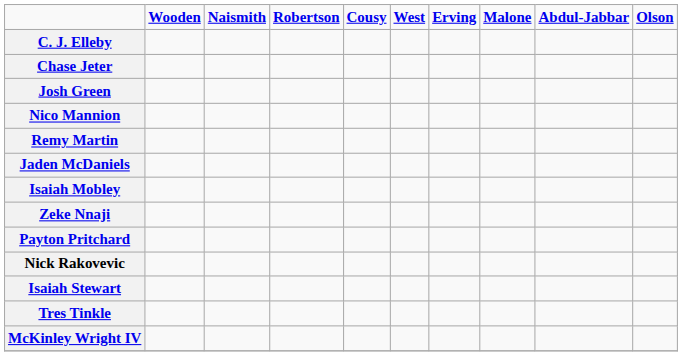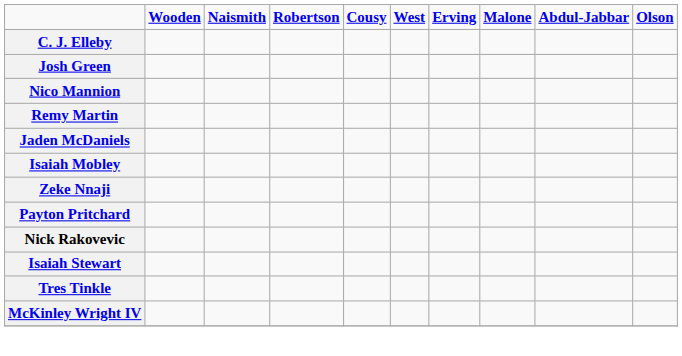 <table class="wikitable" style="white-space:nowrap; font-size:90%;">
 <tr>
 <td></td>
 <td><strong><a href='#'>Wooden</a></strong></td>
 <td><strong><a href='#'>Naismith</a></strong></td>
 <td><strong><a href='#'>Robertson</a></strong></td>
 <td><strong><a href='#'>Cousy</a></strong></td>
 <td><strong><a href='#'>West</a></strong></td>
 <td><strong><a href='#'>Erving</a></strong></td>
 <td><strong><a href='#'>Malone</a></strong></td>
 <td><strong><a href='#'>Abdul-Jabbar</a></strong></td>
 <td><strong><a href='#'>Olson</a></strong></td>
 </tr>
 <tr>
 <th><a href='#'>C. J. Elleby</a></th>
-<td></td>
-<td></td>
-<td></td>
-<td></td>
-<td></td>
-<td></td>
-<td></td>
-<td></td>
-<td></td>
-</tr>
-<tr>
-<th><a href='#'>Chase Jeter</a></th>
 <td></td>
 <td></td>
 <td></td>
 <td></td>
 <td></td>
 <td></td>
 <td></td>
 <td></td>
 <td></td>
 </tr>
 <tr>
 <th><a href='#'>Josh Green</a></th>
 <td></td>
 <td></td>
 <td></td>
 <td></td>
 <td></td>
 <td></td>
 <td></td>
 <td></td>
 <td></td>
 </tr>
 <tr>
 <th><a href='#'>Nico Mannion</a></th>
 <td></td>
 <td></td>
 <td></td>
 <td></td>
 <td></td>
 <td></td>
 <td></td>
 <td></td>
 <td></td>
 </tr>
 <tr>
 <th><a href='#'>Remy Martin</a></th>
 <td></td>
 <td></td>
 <td></td>
 <td></td>
 <td></td>
 <td></td>
 <td></td>
 <td></td>
 <td></td>
 </tr>
 <tr>
 <th><a href='#'>Jaden McDaniels</a></th>
 <td></td>
 <td></td>
 <td></td>
 <td></td>
 <td></td>
 <td></td>
 <td></td>
 <td></td>
 <td></td>
 </tr>
 <tr>
 <th><a href='#'>Isaiah Mobley</a></th>
 <td></td>
 <td></td>
 <td></td>
 <td></td>
 <td></td>
 <td></td>
 <td></td>
 <td></td>
 <td></td>
 </tr>
 <tr>
 <th><a href='#'>Zeke Nnaji</a></th>
 <td></td>
 <td></td>
 <td></td>
 <td></td>
 <td></td>
 <td></td>
 <td></td>
 <td></td>
 <td></td>
 </tr>
 <tr>
 <th><a href='#'>Payton Pritchard</a></th>
 <td></td>
 <td></td>
 <td></td>
 <td></td>
 <td></td>
 <td></td>
 <td></td>
 <td></td>
 <td></td>
 </tr>
 <tr>
 <th>Nick Rakovevic</th>
 <td></td>
 <td></td>
 <td></td>
 <td></td>
 <td></td>
 <td></td>
 <td></td>
 <td></td>
 <td></td>
 </tr>
 <tr>
 <th><a href='#'>Isaiah Stewart</a></th>
 <td></td>
 <td></td>
 <td></td>
 <td></td>
 <td></td>
 <td></td>
 <td></td>
 <td></td>
 <td></td>
 </tr>
 <tr>
 <th><a href='#'>Tres Tinkle</a></th>
 <td></td>
 <td></td>
 <td></td>
 <td></td>
 <td></td>
 <td></td>
 <td></td>
 <td></td>
 <td></td>
 </tr>
 <tr>
 <th><a href='#'>McKinley Wright IV</a></th>
 <td></td>
 <td></td>
 <td></td>
 <td></td>
 <td></td>
 <td></td>
 <td></td>
 <td></td>
 <td></td>
 </tr>
 <tr>
 </tr>
 </table>
